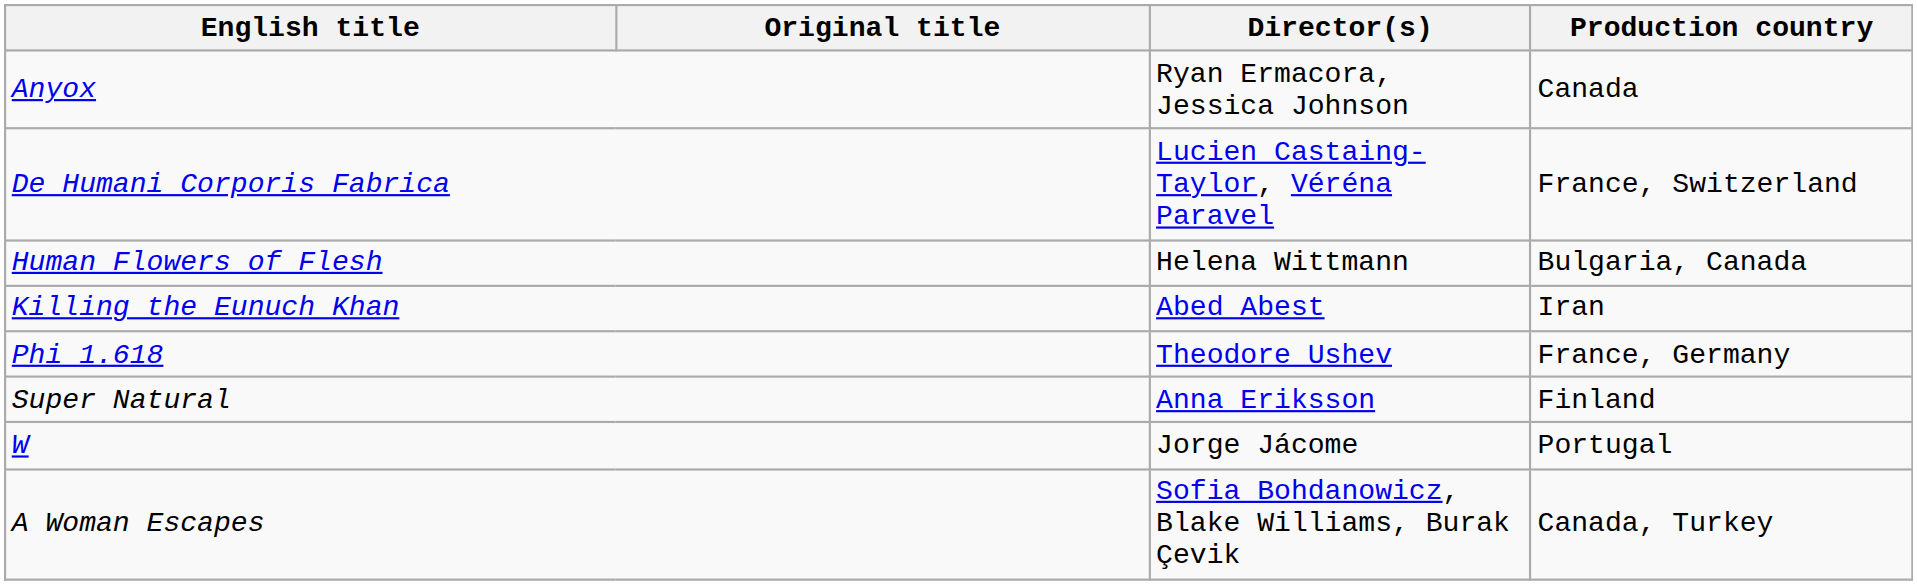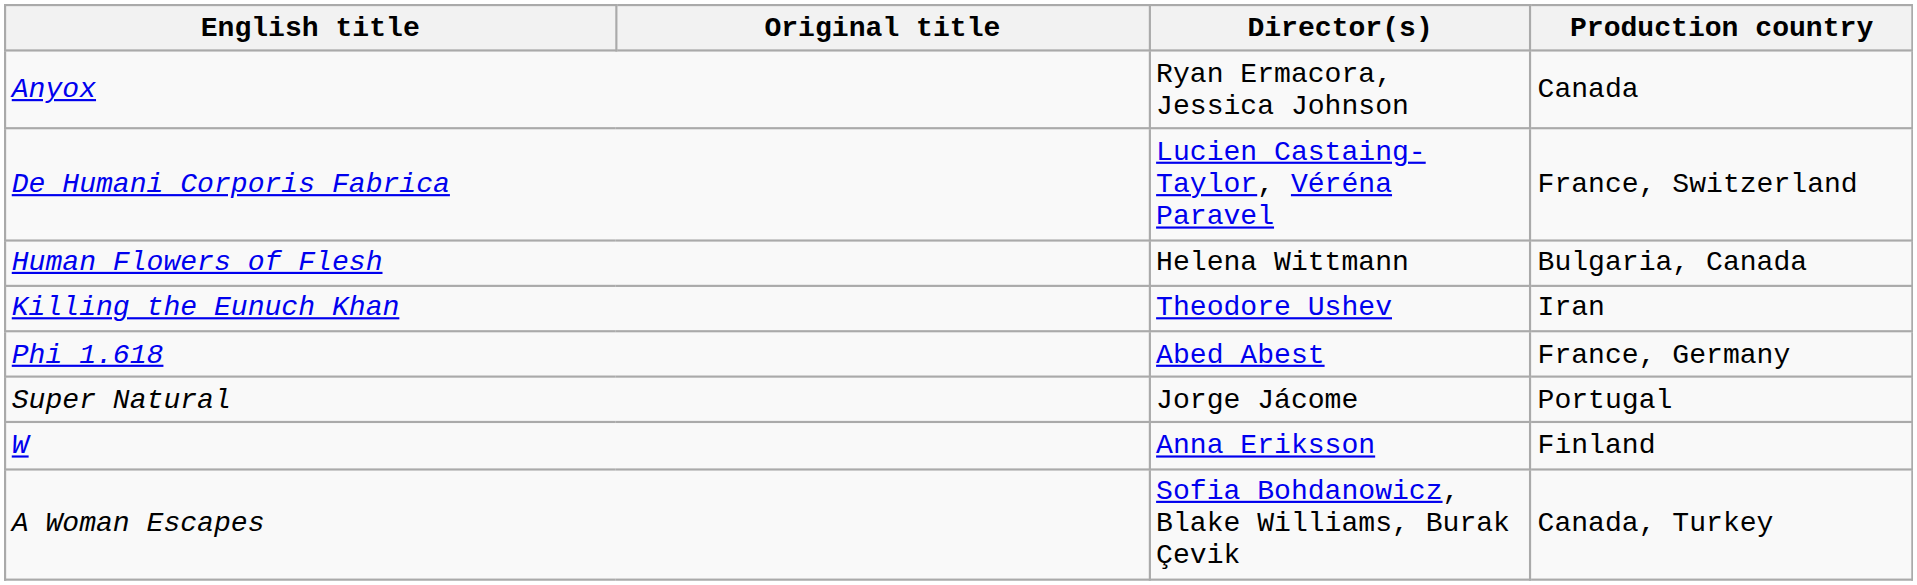 <table class="wikitable" width=100%>
 <tr>
 <th scope="col" width="32%">English title</th>
 <th scope="col" width="28%">Original title</th>
 <th scope="col" width="20%">Director(s)</th>
 <th scope="col" width="20%">Production country</th>
 </tr>
 <tr>
 <td colspan=2><em><a href='#'>Anyox</a></em></td>
 <td>Ryan Ermacora, Jessica Johnson</td>
 <td>Canada</td>
 </tr>
 <tr>
 <td colspan=2><em><a href='#'>De Humani Corporis Fabrica</a></em></td>
 <td><a href='#'>Lucien Castaing-Taylor</a>, <a href='#'>Véréna Paravel</a></td>
 <td>France, Switzerland</td>
 </tr>
 <tr>
 <td colspan=2><em><a href='#'>Human Flowers of Flesh</a></em></td>
 <td>Helena Wittmann</td>
 <td>Bulgaria, Canada</td>
 </tr>
 <tr>
 <td colspan=2><em><a href='#'>Killing the Eunuch Khan</a></em></td>
-<td><a href='#'>Abed Abest</a></td>
+<td><a href='#'>Theodore Ushev</a></td>
 <td>Iran</td>
 </tr>
 <tr>
 <td colspan=2><em><a href='#'>Phi 1.618</a></em></td>
-<td><a href='#'>Theodore Ushev</a></td>
+<td><a href='#'>Abed Abest</a></td>
 <td>France, Germany</td>
 </tr>
 <tr>
 <td colspan=2><em>Super Natural</em></td>
-<td><a href='#'>Anna Eriksson</a></td>
-<td>Finland</td>
+<td>Jorge Jácome</td>
+<td>Portugal</td>
 </tr>
 <tr>
 <td colspan=2><em><a href='#'>W</a></em></td>
-<td>Jorge Jácome</td>
-<td>Portugal</td>
+<td><a href='#'>Anna Eriksson</a></td>
+<td>Finland</td>
 </tr>
 <tr>
 <td colspan=2><em>A Woman Escapes</em></td>
 <td><a href='#'>Sofia Bohdanowicz</a>, Blake Williams, Burak Çevik</td>
 <td>Canada, Turkey</td>
 </tr>
 </table>
